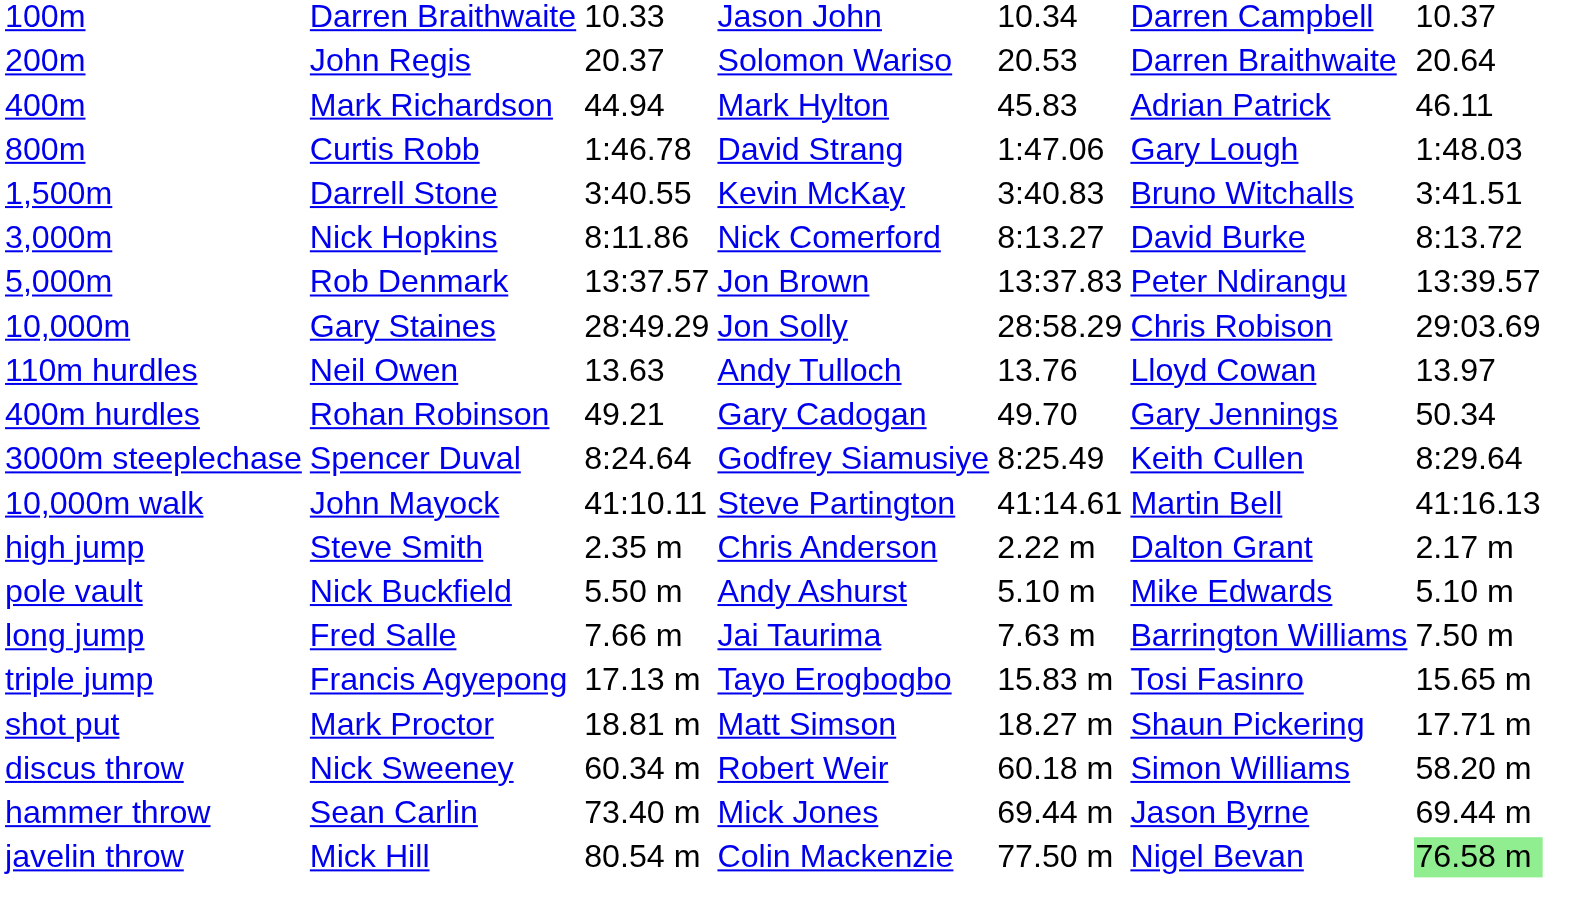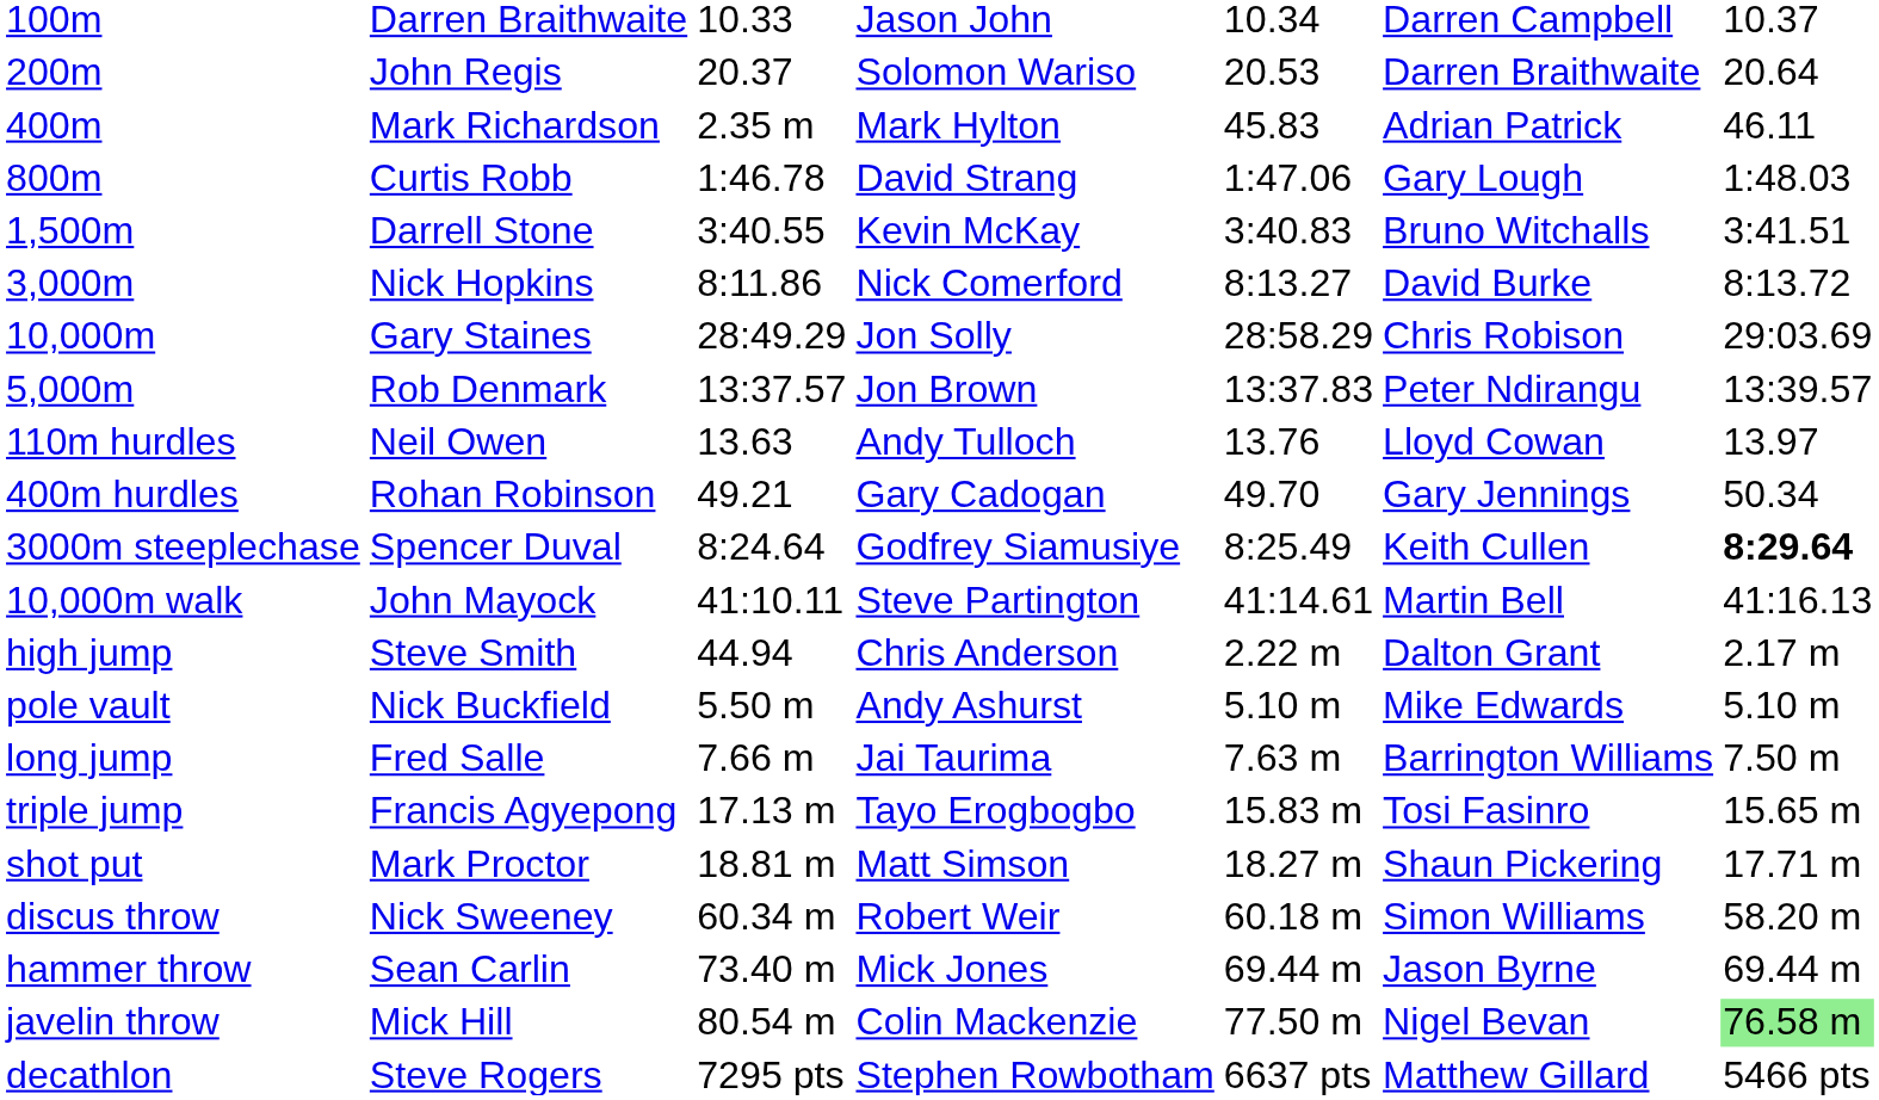 <table>
 <tr>
 <td><a href='#'>100m</a></td>
 <td><a href='#'>Darren Braithwaite</a></td>
 <td>10.33</td>
 <td><a href='#'>Jason John</a></td>
 <td>10.34</td>
 <td><a href='#'>Darren Campbell</a></td>
 <td>10.37</td>
 </tr>
 <tr>
 <td><a href='#'>200m</a></td>
 <td><a href='#'>John Regis</a></td>
 <td>20.37</td>
 <td><a href='#'>Solomon Wariso</a></td>
 <td>20.53</td>
 <td><a href='#'>Darren Braithwaite</a></td>
 <td>20.64</td>
 </tr>
 <tr>
 <td><a href='#'>400m</a></td>
 <td><a href='#'>Mark Richardson</a></td>
-<td>44.94</td>
+<td>2.35 m</td>
 <td><a href='#'>Mark Hylton</a></td>
 <td>45.83</td>
 <td><a href='#'>Adrian Patrick</a></td>
 <td>46.11</td>
 </tr>
 <tr>
 <td><a href='#'>800m</a></td>
 <td><a href='#'>Curtis Robb</a></td>
 <td>1:46.78</td>
 <td> <a href='#'>David Strang</a></td>
 <td>1:47.06</td>
 <td><a href='#'>Gary Lough</a></td>
 <td>1:48.03</td>
 </tr>
 <tr>
 <td><a href='#'>1,500m</a></td>
 <td><a href='#'>Darrell Stone</a></td>
 <td>3:40.55</td>
 <td><a href='#'>Kevin McKay</a></td>
 <td>3:40.83</td>
 <td><a href='#'>Bruno Witchalls</a></td>
 <td>3:41.51</td>
 </tr>
 <tr>
 <td><a href='#'>3,000m</a></td>
 <td><a href='#'>Nick Hopkins</a></td>
 <td>8:11.86</td>
 <td><a href='#'>Nick Comerford</a></td>
 <td>8:13.27</td>
 <td> <a href='#'>David Burke</a></td>
 <td>8:13.72</td>
 </tr>
 <tr>
+<td><a href='#'>10,000m</a></td>
+<td><a href='#'>Gary Staines</a></td>
+<td>28:49.29</td>
+<td><a href='#'>Jon Solly</a></td>
+<td>28:58.29</td>
+<td><a href='#'>Chris Robison</a></td>
+<td>29:03.69</td>
+</tr>
+<tr>
 <td><a href='#'>5,000m</a></td>
 <td><a href='#'>Rob Denmark</a></td>
 <td>13:37.57</td>
 <td><a href='#'>Jon Brown</a></td>
 <td>13:37.83</td>
 <td> <a href='#'>Peter Ndirangu</a></td>
 <td>13:39.57</td>
-</tr>
-<tr>
-<td><a href='#'>10,000m</a></td>
-<td><a href='#'>Gary Staines</a></td>
-<td>28:49.29</td>
-<td><a href='#'>Jon Solly</a></td>
-<td>28:58.29</td>
-<td><a href='#'>Chris Robison</a></td>
-<td>29:03.69</td>
 </tr>
 <tr>
 <td><a href='#'>110m hurdles</a></td>
 <td><a href='#'>Neil Owen</a></td>
 <td>13.63</td>
 <td><a href='#'>Andy Tulloch</a></td>
 <td>13.76</td>
 <td><a href='#'>Lloyd Cowan</a></td>
 <td>13.97</td>
 </tr>
 <tr>
 <td><a href='#'>400m hurdles</a></td>
 <td> <a href='#'>Rohan Robinson</a></td>
 <td>49.21</td>
 <td><a href='#'>Gary Cadogan</a></td>
 <td>49.70</td>
 <td><a href='#'>Gary Jennings</a></td>
 <td>50.34</td>
 </tr>
 <tr>
 <td><a href='#'>3000m steeplechase</a></td>
 <td><a href='#'>Spencer Duval</a></td>
 <td>8:24.64</td>
 <td> <a href='#'>Godfrey Siamusiye</a></td>
 <td>8:25.49</td>
 <td><a href='#'>Keith Cullen</a></td>
-<td>8:29.64</td>
+<td><strong>8:29.64</strong></td>
 </tr>
 <tr>
 <td><a href='#'>10,000m walk</a></td>
 <td><a href='#'>John Mayock</a></td>
 <td>41:10.11</td>
 <td><a href='#'>Steve Partington</a></td>
 <td>41:14.61</td>
 <td> <a href='#'>Martin Bell</a></td>
 <td>41:16.13</td>
 </tr>
 <tr>
 <td><a href='#'>high jump</a></td>
 <td><a href='#'>Steve Smith</a></td>
-<td>2.35 m</td>
+<td>44.94</td>
 <td> <a href='#'>Chris Anderson</a></td>
 <td>2.22 m</td>
 <td><a href='#'>Dalton Grant</a></td>
 <td>2.17 m</td>
 </tr>
 <tr>
 <td><a href='#'>pole vault</a></td>
 <td><a href='#'>Nick Buckfield</a></td>
 <td>5.50 m</td>
 <td><a href='#'>Andy Ashurst</a></td>
 <td>5.10 m</td>
 <td><a href='#'>Mike Edwards</a></td>
 <td>5.10 m</td>
 </tr>
 <tr>
 <td><a href='#'>long jump</a></td>
 <td><a href='#'>Fred Salle</a></td>
 <td>7.66 m</td>
 <td> <a href='#'>Jai Taurima</a></td>
 <td>7.63 m</td>
 <td><a href='#'>Barrington Williams</a></td>
 <td>7.50 m</td>
 </tr>
 <tr>
 <td><a href='#'>triple jump</a></td>
 <td><a href='#'>Francis Agyepong</a></td>
 <td>17.13 m</td>
 <td><a href='#'>Tayo Erogbogbo</a></td>
 <td>15.83 m</td>
 <td><a href='#'>Tosi Fasinro</a></td>
 <td>15.65 m</td>
 </tr>
 <tr>
 <td><a href='#'>shot put</a></td>
 <td><a href='#'>Mark Proctor</a></td>
 <td>18.81 m</td>
 <td><a href='#'>Matt Simson</a></td>
 <td>18.27 m</td>
 <td> <a href='#'>Shaun Pickering</a></td>
 <td>17.71 m</td>
 </tr>
 <tr>
 <td><a href='#'>discus throw</a></td>
 <td> <a href='#'>Nick Sweeney</a></td>
 <td>60.34 m</td>
 <td><a href='#'>Robert Weir</a></td>
 <td>60.18 m</td>
 <td><a href='#'>Simon Williams</a></td>
 <td>58.20 m</td>
 </tr>
 <tr>
 <td><a href='#'>hammer throw</a></td>
 <td> <a href='#'>Sean Carlin</a></td>
 <td>73.40 m</td>
 <td><a href='#'>Mick Jones</a></td>
 <td>69.44 m</td>
 <td><a href='#'>Jason Byrne</a></td>
 <td>69.44 m</td>
 </tr>
 <tr>
 <td><a href='#'>javelin throw</a></td>
 <td><a href='#'>Mick Hill</a></td>
 <td>80.54 m</td>
 <td><a href='#'>Colin Mackenzie</a></td>
 <td>77.50 m</td>
 <td><a href='#'>Nigel Bevan</a></td>
 <td style="background: lightgreen;">76.58 m</td>
 </tr>
+<tr>
+<td><a href='#'>decathlon</a></td>
+<td><a href='#'>Steve Rogers</a></td>
+<td>7295 pts</td>
+<td><a href='#'>Stephen Rowbotham</a></td>
+<td>6637 pts</td>
+<td><a href='#'>Matthew Gillard</a></td>
+<td>5466 pts</td>
+</tr>
 </table>
